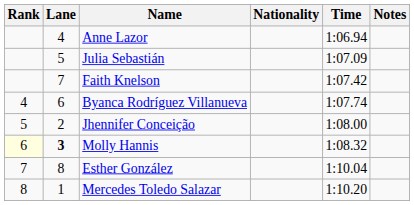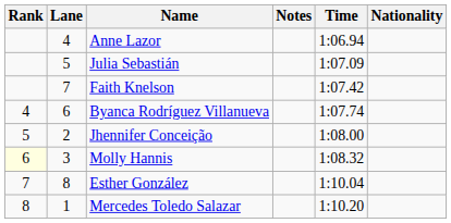 <table class="wikitable sortable" style="text-align:center">
 <tr>
 <th>Rank</th>
 <th>Lane</th>
 <th>Name</th>
+<th>Notes</th>
+<th>Time</th>
 <th>Nationality</th>
-<th>Time</th>
-<th>Notes</th>
 </tr>
 <tr>
 <td></td>
 <td>4</td>
 <td align=left><a href='#'>Anne Lazor</a></td>
+<td></td>
+<td>1:06.94</td>
 <td align=left></td>
-<td>1:06.94</td>
-<td></td>
 </tr>
 <tr>
 <td></td>
 <td>5</td>
 <td align=left><a href='#'>Julia Sebastián</a></td>
+<td></td>
+<td>1:07.09</td>
 <td align=left></td>
-<td>1:07.09</td>
-<td></td>
 </tr>
 <tr>
 <td></td>
 <td>7</td>
 <td align=left><a href='#'>Faith Knelson</a></td>
+<td></td>
+<td>1:07.42</td>
 <td align=left></td>
-<td>1:07.42</td>
-<td></td>
 </tr>
 <tr>
 <td>4</td>
 <td>6</td>
 <td align=left><a href='#'>Byanca Rodríguez Villanueva</a></td>
+<td></td>
+<td>1:07.74</td>
 <td align=left></td>
-<td>1:07.74</td>
-<td></td>
 </tr>
 <tr>
 <td>5</td>
 <td>2</td>
 <td align=left><a href='#'>Jhennifer Conceição</a></td>
+<td></td>
+<td>1:08.00</td>
 <td align=left></td>
-<td>1:08.00</td>
-<td></td>
 </tr>
 <tr>
 <td style="background: lightyellow;">6</td>
-<td><strong>3</strong></td>
+<td>3</td>
 <td align=left><a href='#'>Molly Hannis</a></td>
+<td></td>
+<td>1:08.32</td>
 <td align=left></td>
-<td>1:08.32</td>
-<td></td>
 </tr>
 <tr>
 <td>7</td>
 <td>8</td>
 <td align=left><a href='#'>Esther González</a></td>
+<td></td>
+<td>1:10.04</td>
 <td align=left></td>
-<td>1:10.04</td>
-<td></td>
 </tr>
 <tr>
 <td>8</td>
 <td>1</td>
 <td align=left><a href='#'>Mercedes Toledo Salazar</a></td>
+<td></td>
+<td>1:10.20</td>
 <td align=left></td>
-<td>1:10.20</td>
-<td></td>
 </tr>
 </table>
